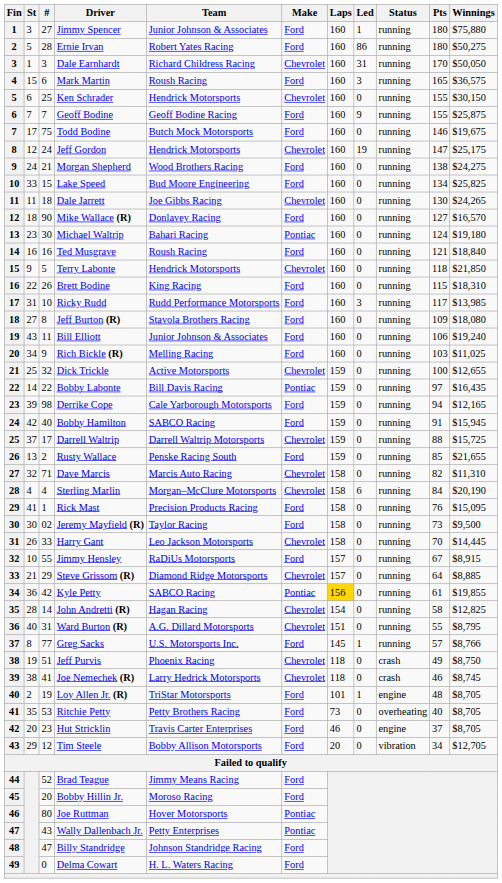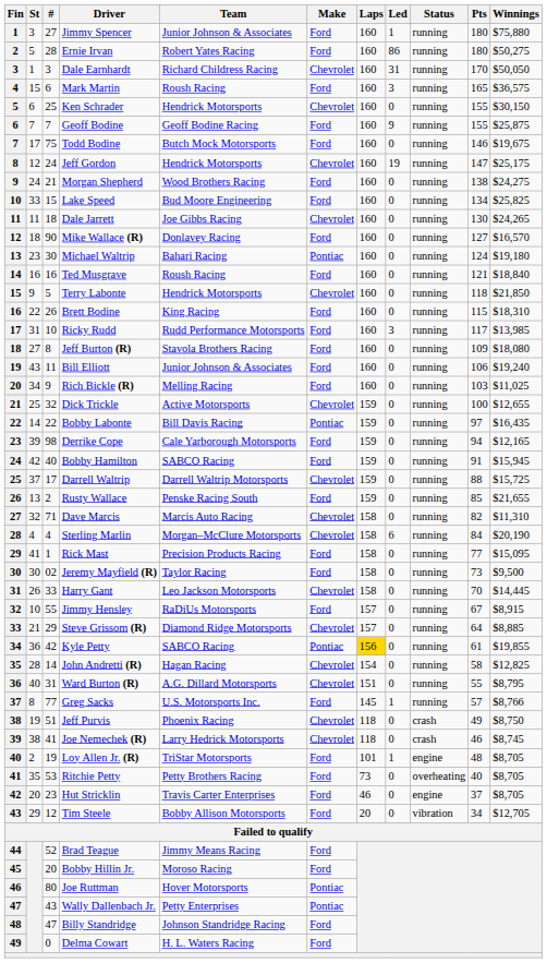 <table class="wikitable" style="font-size:95%">
 <tr>
 <th>Fin</th>
 <th>St</th>
 <th>#</th>
 <th>Driver</th>
 <th>Team</th>
 <th>Make</th>
 <th>Laps</th>
 <th>Led</th>
 <th>Status</th>
 <th>Pts</th>
 <th>Winnings</th>
 </tr>
 <tr>
 <th>1</th>
 <td>3</td>
 <td>27</td>
 <td><a href='#'>Jimmy Spencer</a></td>
 <td><a href='#'>Junior Johnson & Associates</a></td>
 <td><a href='#'>Ford</a></td>
 <td>160</td>
 <td>1</td>
 <td>running</td>
 <td>180</td>
 <td>$75,880</td>
 </tr>
 <tr>
 <th>2</th>
 <td>5</td>
 <td>28</td>
 <td><a href='#'>Ernie Irvan</a></td>
 <td><a href='#'>Robert Yates Racing</a></td>
 <td><a href='#'>Ford</a></td>
 <td>160</td>
 <td>86</td>
 <td>running</td>
 <td>180</td>
 <td>$50,275</td>
 </tr>
 <tr>
 <th>3</th>
 <td>1</td>
 <td>3</td>
 <td><a href='#'>Dale Earnhardt</a></td>
 <td><a href='#'>Richard Childress Racing</a></td>
 <td><a href='#'>Chevrolet</a></td>
 <td>160</td>
 <td>31</td>
 <td>running</td>
 <td>170</td>
 <td>$50,050</td>
 </tr>
 <tr>
 <th>4</th>
 <td>15</td>
 <td>6</td>
 <td><a href='#'>Mark Martin</a></td>
 <td><a href='#'>Roush Racing</a></td>
 <td><a href='#'>Ford</a></td>
 <td>160</td>
 <td>3</td>
 <td>running</td>
 <td>165</td>
 <td>$36,575</td>
 </tr>
 <tr>
 <th>5</th>
 <td>6</td>
 <td>25</td>
 <td><a href='#'>Ken Schrader</a></td>
 <td><a href='#'>Hendrick Motorsports</a></td>
 <td><a href='#'>Chevrolet</a></td>
 <td>160</td>
 <td>0</td>
 <td>running</td>
 <td>155</td>
 <td>$30,150</td>
 </tr>
 <tr>
 <th>6</th>
 <td>7</td>
 <td>7</td>
 <td><a href='#'>Geoff Bodine</a></td>
 <td><a href='#'>Geoff Bodine Racing</a></td>
 <td><a href='#'>Ford</a></td>
 <td>160</td>
 <td>9</td>
 <td>running</td>
 <td>155</td>
 <td>$25,875</td>
 </tr>
 <tr>
 <th>7</th>
 <td>17</td>
 <td>75</td>
 <td><a href='#'>Todd Bodine</a></td>
 <td><a href='#'>Butch Mock Motorsports</a></td>
 <td><a href='#'>Ford</a></td>
 <td>160</td>
 <td>0</td>
 <td>running</td>
 <td>146</td>
 <td>$19,675</td>
 </tr>
 <tr>
 <th>8</th>
 <td>12</td>
 <td>24</td>
 <td><a href='#'>Jeff Gordon</a></td>
 <td><a href='#'>Hendrick Motorsports</a></td>
 <td><a href='#'>Chevrolet</a></td>
 <td>160</td>
 <td>19</td>
 <td>running</td>
 <td>147</td>
 <td>$25,175</td>
 </tr>
 <tr>
 <th>9</th>
 <td>24</td>
 <td>21</td>
 <td><a href='#'>Morgan Shepherd</a></td>
 <td><a href='#'>Wood Brothers Racing</a></td>
 <td><a href='#'>Ford</a></td>
 <td>160</td>
 <td>0</td>
 <td>running</td>
 <td>138</td>
 <td>$24,275</td>
 </tr>
 <tr>
 <th>10</th>
 <td>33</td>
 <td>15</td>
 <td><a href='#'>Lake Speed</a></td>
 <td><a href='#'>Bud Moore Engineering</a></td>
 <td><a href='#'>Ford</a></td>
 <td>160</td>
 <td>0</td>
 <td>running</td>
 <td>134</td>
 <td>$25,825</td>
 </tr>
 <tr>
 <th>11</th>
 <td>11</td>
 <td>18</td>
 <td><a href='#'>Dale Jarrett</a></td>
 <td><a href='#'>Joe Gibbs Racing</a></td>
 <td><a href='#'>Chevrolet</a></td>
 <td>160</td>
 <td>0</td>
 <td>running</td>
 <td>130</td>
 <td>$24,265</td>
 </tr>
 <tr>
 <th>12</th>
 <td>18</td>
 <td>90</td>
 <td><a href='#'>Mike Wallace</a> <strong>(R)</strong></td>
 <td><a href='#'>Donlavey Racing</a></td>
 <td><a href='#'>Ford</a></td>
 <td>160</td>
 <td>0</td>
 <td>running</td>
 <td>127</td>
 <td>$16,570</td>
 </tr>
 <tr>
 <th>13</th>
 <td>23</td>
 <td>30</td>
 <td><a href='#'>Michael Waltrip</a></td>
 <td><a href='#'>Bahari Racing</a></td>
 <td><a href='#'>Pontiac</a></td>
 <td>160</td>
 <td>0</td>
 <td>running</td>
 <td>124</td>
 <td>$19,180</td>
 </tr>
 <tr>
 <th>14</th>
 <td>16</td>
 <td>16</td>
 <td><a href='#'>Ted Musgrave</a></td>
 <td><a href='#'>Roush Racing</a></td>
 <td><a href='#'>Ford</a></td>
 <td>160</td>
 <td>0</td>
 <td>running</td>
 <td>121</td>
 <td>$18,840</td>
 </tr>
 <tr>
 <th>15</th>
 <td>9</td>
 <td>5</td>
 <td><a href='#'>Terry Labonte</a></td>
 <td><a href='#'>Hendrick Motorsports</a></td>
 <td><a href='#'>Chevrolet</a></td>
 <td>160</td>
 <td>0</td>
 <td>running</td>
 <td>118</td>
 <td>$21,850</td>
 </tr>
 <tr>
 <th>16</th>
 <td>22</td>
 <td>26</td>
 <td><a href='#'>Brett Bodine</a></td>
 <td><a href='#'>King Racing</a></td>
 <td><a href='#'>Ford</a></td>
 <td>160</td>
 <td>0</td>
 <td>running</td>
 <td>115</td>
 <td>$18,310</td>
 </tr>
 <tr>
 <th>17</th>
 <td>31</td>
 <td>10</td>
 <td><a href='#'>Ricky Rudd</a></td>
 <td><a href='#'>Rudd Performance Motorsports</a></td>
 <td><a href='#'>Ford</a></td>
 <td>160</td>
 <td>3</td>
 <td>running</td>
 <td>117</td>
 <td>$13,985</td>
 </tr>
 <tr>
 <th>18</th>
 <td>27</td>
 <td>8</td>
 <td><a href='#'>Jeff Burton</a> <strong>(R)</strong></td>
 <td><a href='#'>Stavola Brothers Racing</a></td>
 <td><a href='#'>Ford</a></td>
 <td>160</td>
 <td>0</td>
 <td>running</td>
 <td>109</td>
 <td>$18,080</td>
 </tr>
 <tr>
 <th>19</th>
 <td>43</td>
 <td>11</td>
 <td><a href='#'>Bill Elliott</a></td>
 <td><a href='#'>Junior Johnson & Associates</a></td>
 <td><a href='#'>Ford</a></td>
 <td>160</td>
 <td>0</td>
 <td>running</td>
 <td>106</td>
 <td>$19,240</td>
 </tr>
 <tr>
 <th>20</th>
 <td>34</td>
 <td>9</td>
 <td><a href='#'>Rich Bickle</a> <strong>(R)</strong></td>
 <td><a href='#'>Melling Racing</a></td>
 <td><a href='#'>Ford</a></td>
 <td>160</td>
 <td>0</td>
 <td>running</td>
 <td>103</td>
 <td>$11,025</td>
 </tr>
 <tr>
 <th>21</th>
 <td>25</td>
 <td>32</td>
 <td><a href='#'>Dick Trickle</a></td>
 <td><a href='#'>Active Motorsports</a></td>
 <td><a href='#'>Chevrolet</a></td>
 <td>159</td>
 <td>0</td>
 <td>running</td>
 <td>100</td>
 <td>$12,655</td>
 </tr>
 <tr>
 <th>22</th>
 <td>14</td>
 <td>22</td>
 <td><a href='#'>Bobby Labonte</a></td>
 <td><a href='#'>Bill Davis Racing</a></td>
 <td><a href='#'>Pontiac</a></td>
 <td>159</td>
 <td>0</td>
 <td>running</td>
 <td>97</td>
 <td>$16,435</td>
 </tr>
 <tr>
 <th>23</th>
 <td>39</td>
 <td>98</td>
 <td><a href='#'>Derrike Cope</a></td>
 <td><a href='#'>Cale Yarborough Motorsports</a></td>
 <td><a href='#'>Ford</a></td>
 <td>159</td>
 <td>0</td>
 <td>running</td>
 <td>94</td>
 <td>$12,165</td>
 </tr>
 <tr>
 <th>24</th>
 <td>42</td>
 <td>40</td>
 <td><a href='#'>Bobby Hamilton</a></td>
 <td><a href='#'>SABCO Racing</a></td>
 <td><a href='#'>Ford</a></td>
 <td>159</td>
 <td>0</td>
 <td>running</td>
 <td>91</td>
 <td>$15,945</td>
 </tr>
 <tr>
 <th>25</th>
 <td>37</td>
 <td>17</td>
 <td><a href='#'>Darrell Waltrip</a></td>
 <td><a href='#'>Darrell Waltrip Motorsports</a></td>
 <td><a href='#'>Chevrolet</a></td>
 <td>159</td>
 <td>0</td>
 <td>running</td>
 <td>88</td>
 <td>$15,725</td>
 </tr>
 <tr>
 <th>26</th>
 <td>13</td>
 <td>2</td>
 <td><a href='#'>Rusty Wallace</a></td>
 <td><a href='#'>Penske Racing South</a></td>
 <td><a href='#'>Ford</a></td>
 <td>159</td>
 <td>0</td>
 <td>running</td>
 <td>85</td>
 <td>$21,655</td>
 </tr>
 <tr>
 <th>27</th>
 <td>32</td>
 <td>71</td>
 <td><a href='#'>Dave Marcis</a></td>
 <td><a href='#'>Marcis Auto Racing</a></td>
 <td><a href='#'>Chevrolet</a></td>
 <td>158</td>
 <td>0</td>
 <td>running</td>
 <td>82</td>
 <td>$11,310</td>
 </tr>
 <tr>
 <th>28</th>
 <td>4</td>
 <td>4</td>
 <td><a href='#'>Sterling Marlin</a></td>
 <td><a href='#'>Morgan–McClure Motorsports</a></td>
 <td><a href='#'>Chevrolet</a></td>
 <td>158</td>
 <td>6</td>
 <td>running</td>
 <td>84</td>
 <td>$20,190</td>
 </tr>
 <tr>
 <th>29</th>
 <td>41</td>
 <td>1</td>
 <td><a href='#'>Rick Mast</a></td>
 <td><a href='#'>Precision Products Racing</a></td>
 <td><a href='#'>Ford</a></td>
 <td>158</td>
 <td>0</td>
 <td>running</td>
-<td>76</td>
+<td>77</td>
 <td>$15,095</td>
 </tr>
 <tr>
 <th>30</th>
 <td>30</td>
 <td>02</td>
 <td><a href='#'>Jeremy Mayfield</a> <strong>(R)</strong></td>
 <td><a href='#'>Taylor Racing</a></td>
 <td><a href='#'>Ford</a></td>
 <td>158</td>
 <td>0</td>
 <td>running</td>
 <td>73</td>
 <td>$9,500</td>
 </tr>
 <tr>
 <th>31</th>
 <td>26</td>
 <td>33</td>
 <td><a href='#'>Harry Gant</a></td>
 <td><a href='#'>Leo Jackson Motorsports</a></td>
 <td><a href='#'>Chevrolet</a></td>
 <td>158</td>
 <td>0</td>
 <td>running</td>
 <td>70</td>
 <td>$14,445</td>
 </tr>
 <tr>
 <th>32</th>
 <td>10</td>
 <td>55</td>
 <td><a href='#'>Jimmy Hensley</a></td>
 <td><a href='#'>RaDiUs Motorsports</a></td>
 <td><a href='#'>Ford</a></td>
 <td>157</td>
 <td>0</td>
 <td>running</td>
 <td>67</td>
 <td>$8,915</td>
 </tr>
 <tr>
 <th>33</th>
 <td>21</td>
 <td>29</td>
 <td><a href='#'>Steve Grissom</a> <strong>(R)</strong></td>
 <td><a href='#'>Diamond Ridge Motorsports</a></td>
 <td><a href='#'>Chevrolet</a></td>
 <td>157</td>
 <td>0</td>
 <td>running</td>
 <td>64</td>
 <td>$8,885</td>
 </tr>
 <tr>
 <th>34</th>
 <td>36</td>
 <td>42</td>
 <td><a href='#'>Kyle Petty</a></td>
 <td><a href='#'>SABCO Racing</a></td>
 <td><a href='#'>Pontiac</a></td>
 <td style="background: gold;">156</td>
 <td>0</td>
 <td>running</td>
 <td>61</td>
 <td>$19,855</td>
 </tr>
 <tr>
 <th>35</th>
 <td>28</td>
 <td>14</td>
 <td><a href='#'>John Andretti</a> <strong>(R)</strong></td>
 <td><a href='#'>Hagan Racing</a></td>
 <td><a href='#'>Chevrolet</a></td>
 <td>154</td>
 <td>0</td>
 <td>running</td>
 <td>58</td>
 <td>$12,825</td>
 </tr>
 <tr>
 <th>36</th>
 <td>40</td>
 <td>31</td>
 <td><a href='#'>Ward Burton</a> <strong>(R)</strong></td>
 <td><a href='#'>A.G. Dillard Motorsports</a></td>
 <td><a href='#'>Chevrolet</a></td>
 <td>151</td>
 <td>0</td>
 <td>running</td>
 <td>55</td>
 <td>$8,795</td>
 </tr>
 <tr>
 <th>37</th>
 <td>8</td>
 <td>77</td>
 <td><a href='#'>Greg Sacks</a></td>
 <td><a href='#'>U.S. Motorsports Inc.</a></td>
 <td><a href='#'>Ford</a></td>
 <td>145</td>
 <td>1</td>
 <td>running</td>
 <td>57</td>
 <td>$8,766</td>
 </tr>
 <tr>
 <th>38</th>
 <td>19</td>
 <td>51</td>
 <td><a href='#'>Jeff Purvis</a></td>
 <td><a href='#'>Phoenix Racing</a></td>
 <td><a href='#'>Chevrolet</a></td>
 <td>118</td>
 <td>0</td>
 <td>crash</td>
 <td>49</td>
 <td>$8,750</td>
 </tr>
 <tr>
 <th>39</th>
 <td>38</td>
 <td>41</td>
 <td><a href='#'>Joe Nemechek</a> <strong>(R)</strong></td>
 <td><a href='#'>Larry Hedrick Motorsports</a></td>
 <td><a href='#'>Chevrolet</a></td>
 <td>118</td>
 <td>0</td>
 <td>crash</td>
 <td>46</td>
 <td>$8,745</td>
 </tr>
 <tr>
 <th>40</th>
 <td>2</td>
 <td>19</td>
 <td><a href='#'>Loy Allen Jr.</a> <strong>(R)</strong></td>
 <td><a href='#'>TriStar Motorsports</a></td>
 <td><a href='#'>Ford</a></td>
 <td>101</td>
 <td>1</td>
 <td>engine</td>
 <td>48</td>
 <td>$8,705</td>
 </tr>
 <tr>
 <th>41</th>
 <td>35</td>
 <td>53</td>
 <td><a href='#'>Ritchie Petty</a></td>
 <td><a href='#'>Petty Brothers Racing</a></td>
 <td><a href='#'>Ford</a></td>
 <td>73</td>
 <td>0</td>
 <td>overheating</td>
 <td>40</td>
 <td>$8,705</td>
 </tr>
 <tr>
 <th>42</th>
 <td>20</td>
 <td>23</td>
 <td><a href='#'>Hut Stricklin</a></td>
 <td><a href='#'>Travis Carter Enterprises</a></td>
 <td><a href='#'>Ford</a></td>
 <td>46</td>
 <td>0</td>
 <td>engine</td>
 <td>37</td>
 <td>$8,705</td>
 </tr>
 <tr>
 <th>43</th>
 <td>29</td>
 <td>12</td>
 <td><a href='#'>Tim Steele</a></td>
 <td><a href='#'>Bobby Allison Motorsports</a></td>
 <td><a href='#'>Ford</a></td>
 <td>20</td>
 <td>0</td>
 <td>vibration</td>
 <td>34</td>
 <td>$12,705</td>
 </tr>
 <tr>
 <th colspan="11">Failed to qualify</th>
 </tr>
 <tr>
 <th>44</th>
 <th rowspan="6"></th>
 <td>52</td>
 <td><a href='#'>Brad Teague</a></td>
 <td><a href='#'>Jimmy Means Racing</a></td>
 <td><a href='#'>Ford</a></td>
 <th colspan="5" rowspan="6"></th>
 </tr>
 <tr>
 <th>45</th>
 <td>20</td>
 <td><a href='#'>Bobby Hillin Jr.</a></td>
 <td><a href='#'>Moroso Racing</a></td>
 <td><a href='#'>Ford</a></td>
 </tr>
 <tr>
 <th>46</th>
 <td>80</td>
 <td><a href='#'>Joe Ruttman</a></td>
 <td><a href='#'>Hover Motorsports</a></td>
 <td><a href='#'>Pontiac</a></td>
 </tr>
 <tr>
 <th>47</th>
 <td>43</td>
 <td><a href='#'>Wally Dallenbach Jr.</a></td>
 <td><a href='#'>Petty Enterprises</a></td>
 <td><a href='#'>Pontiac</a></td>
 </tr>
 <tr>
 <th>48</th>
 <td>47</td>
 <td><a href='#'>Billy Standridge</a></td>
 <td><a href='#'>Johnson Standridge Racing</a></td>
 <td><a href='#'>Ford</a></td>
 </tr>
 <tr>
 <th>49</th>
 <td>0</td>
 <td><a href='#'>Delma Cowart</a></td>
 <td><a href='#'>H. L. Waters Racing</a></td>
 <td><a href='#'>Ford</a></td>
 </tr>
 <tr>
 <th colspan="11"></th>
 </tr>
 </table>
